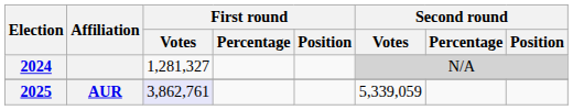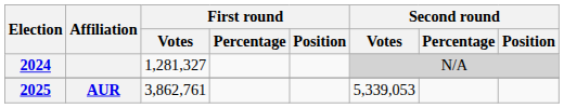 <table class="wikitable">
 <tr>
 <th rowspan="2">Election</th>
 <th rowspan="2">Affiliation</th>
 <th colspan="3">First round</th>
 <th colspan="3">Second round</th>
 </tr>
 <tr>
 <th>Votes</th>
 <th>Percentage</th>
 <th>Position</th>
 <th>Votes</th>
 <th>Percentage</th>
 <th>Position</th>
 </tr>
 <tr align=center>
 <th><a href='#'>2024</a></th>
 <th></th>
 <td>1,281,327</td>
 <td></td>
 <td></td>
 <td bgcolor=lightgrey colspan=3>N/A</td>
 </tr>
 <tr>
 </tr>
 <tr align=center>
 <th><a href='#'>2025</a></th>
 <th><a href='#'>AUR</a></th>
-<td style="background: lavender;">3,862,761</td>
+<td>3,862,761</td>
 <td></td>
 <td></td>
-<td>5,339,059</td>
+<td>5,339,053</td>
 <td></td>
 <td></td>
 </tr>
 </table>
